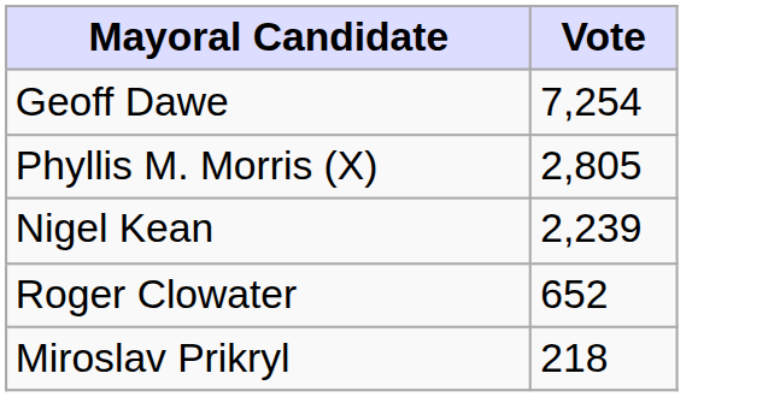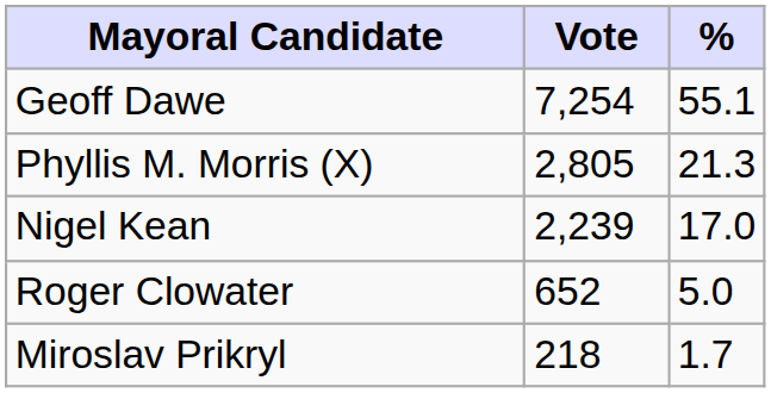 <table class="wikitable">
 <tr>
 <th style="background:#ddf; width:200px;">Mayoral Candidate </th>
 <th style="background:#ddf; width:50px;">Vote</th>
+<th style="background:#ddf; width:30px;">%</th>
 </tr>
 <tr>
 <td>Geoff Dawe</td>
 <td>7,254</td>
+<td>55.1</td>
 </tr>
 <tr>
 <td>Phyllis M. Morris (X)</td>
 <td>2,805</td>
+<td>21.3</td>
 </tr>
 <tr>
 <td>Nigel Kean</td>
 <td>2,239</td>
+<td>17.0</td>
 </tr>
 <tr>
 <td>Roger Clowater</td>
 <td>652</td>
+<td>5.0</td>
 </tr>
 <tr>
 <td>Miroslav Prikryl</td>
 <td>218</td>
+<td>1.7</td>
 </tr>
 </table>
